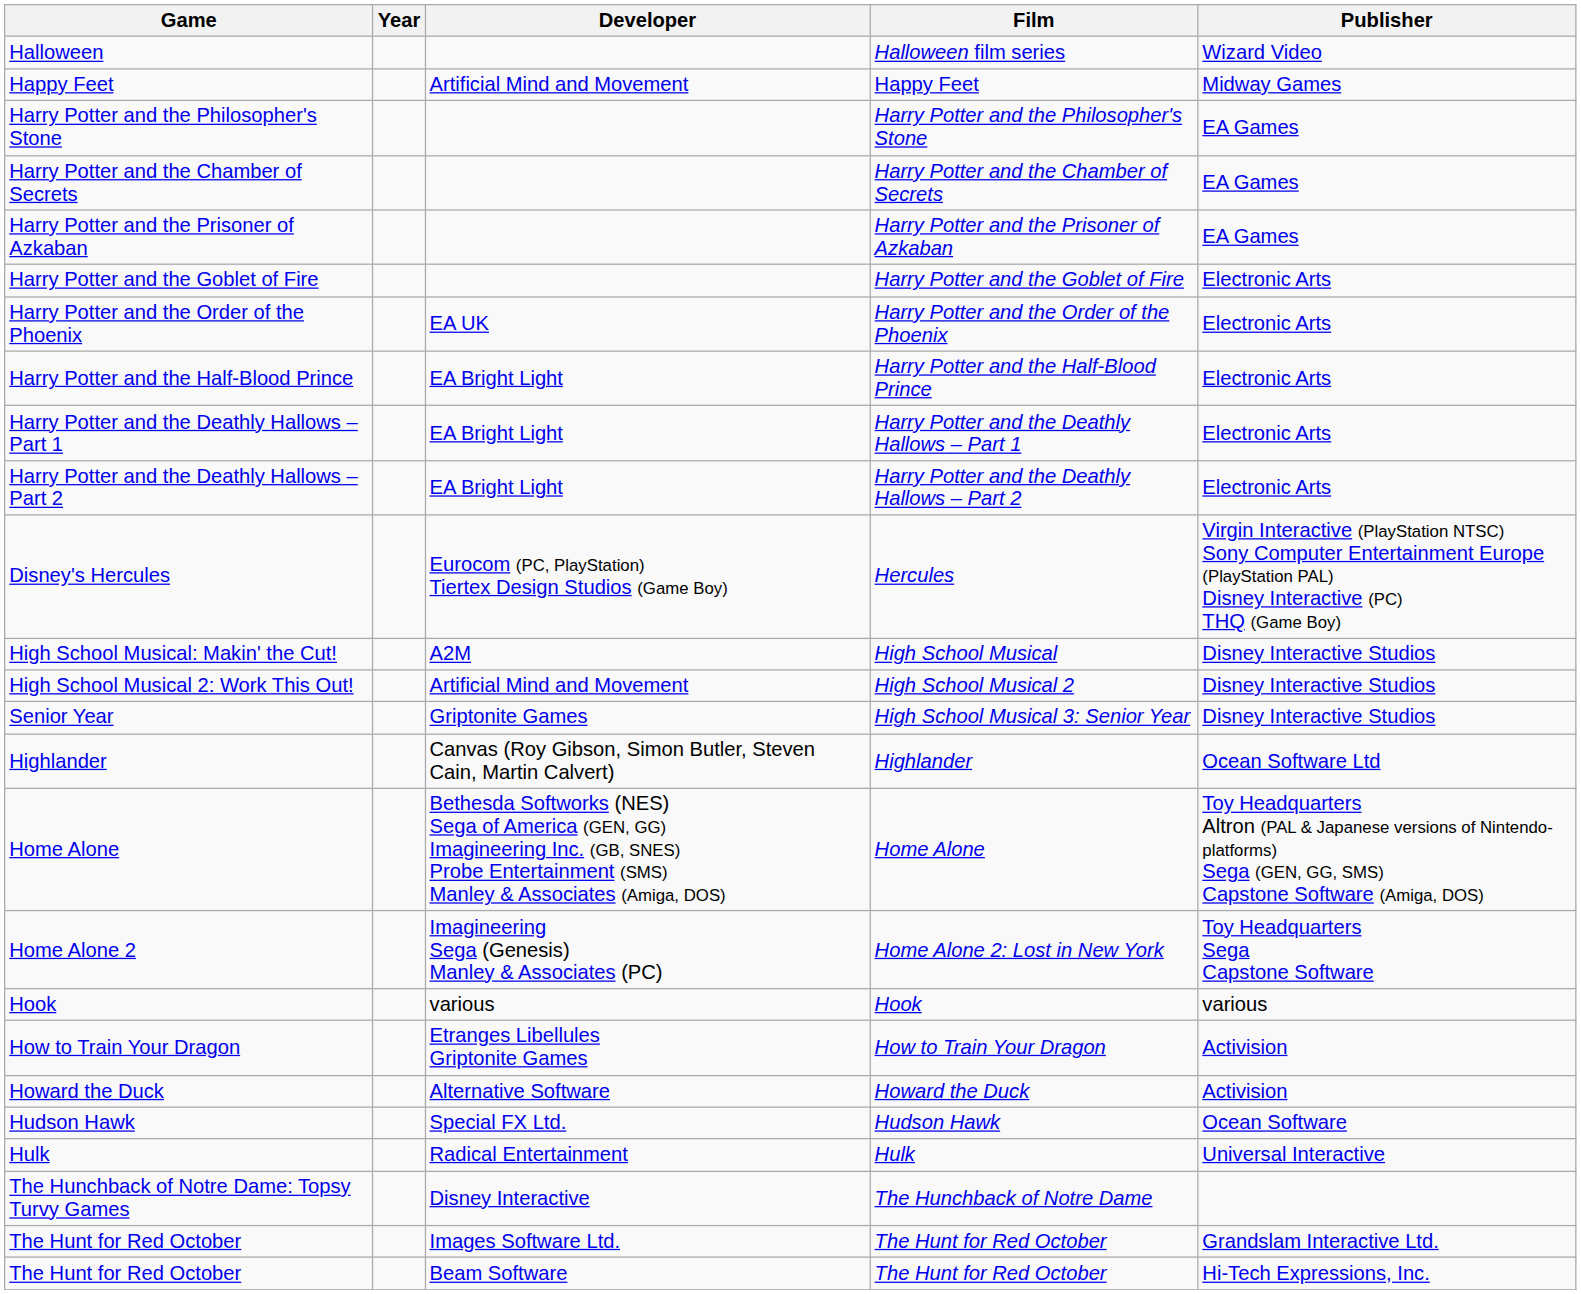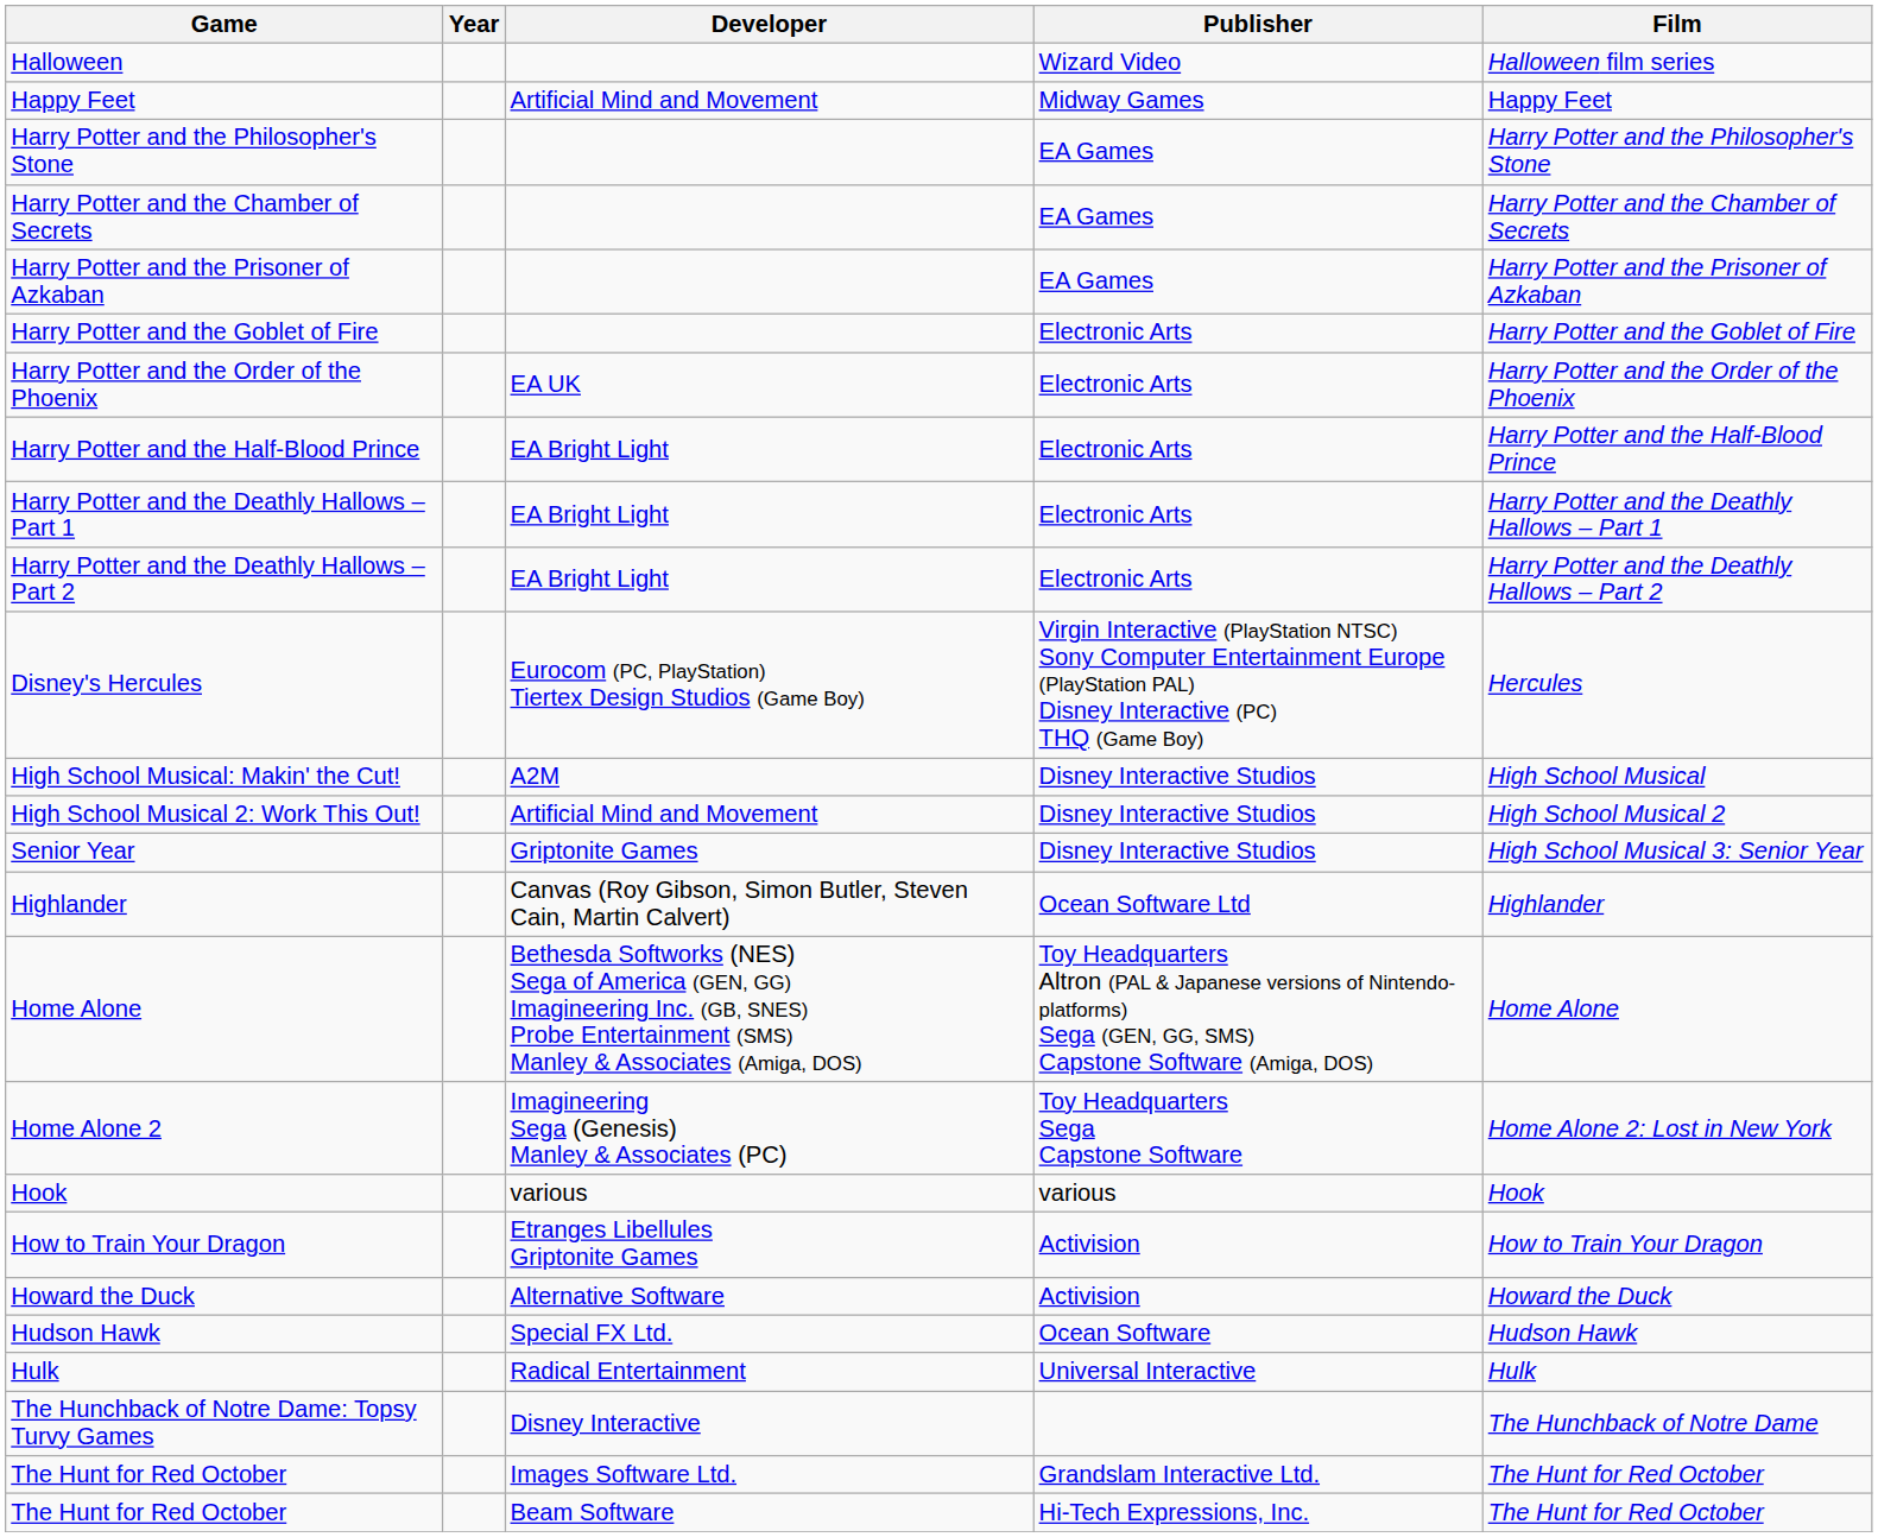 <table class="wikitable sortable">
 <tr>
 <th>Game</th>
 <th>Year</th>
 <th>Developer</th>
+<th>Publisher</th>
 <th>Film</th>
-<th>Publisher</th>
 </tr>
 <tr>
 <td><a href='#'>Halloween</a></td>
 <td></td>
 <td></td>
+<td><a href='#'>Wizard Video</a></td>
 <td><a href='#'><em>Halloween</em> film series</a></td>
-<td><a href='#'>Wizard Video</a></td>
 </tr>
 <tr>
 <td><a href='#'>Happy Feet</a></td>
 <td></td>
 <td><a href='#'>Artificial Mind and Movement</a></td>
+<td><a href='#'>Midway Games</a></td>
 <td><a href='#'>Happy Feet</a></td>
-<td><a href='#'>Midway Games</a></td>
 </tr>
 <tr>
 <td><a href='#'>Harry Potter and the Philosopher's Stone</a></td>
 <td></td>
 <td></td>
+<td><a href='#'>EA Games</a></td>
 <td><em><a href='#'>Harry Potter and the Philosopher's Stone</a></em></td>
-<td><a href='#'>EA Games</a></td>
 </tr>
 <tr>
 <td><a href='#'>Harry Potter and the Chamber of Secrets</a></td>
 <td></td>
 <td></td>
+<td><a href='#'>EA Games</a></td>
 <td><em><a href='#'>Harry Potter and the Chamber of Secrets</a></em></td>
-<td><a href='#'>EA Games</a></td>
 </tr>
 <tr>
 <td><a href='#'>Harry Potter and the Prisoner of Azkaban</a></td>
 <td></td>
 <td></td>
+<td><a href='#'>EA Games</a></td>
 <td><em><a href='#'>Harry Potter and the Prisoner of Azkaban</a></em></td>
-<td><a href='#'>EA Games</a></td>
 </tr>
 <tr>
 <td><a href='#'>Harry Potter and the Goblet of Fire</a></td>
 <td></td>
 <td></td>
+<td><a href='#'>Electronic Arts</a></td>
 <td><em><a href='#'>Harry Potter and the Goblet of Fire</a></em></td>
-<td><a href='#'>Electronic Arts</a></td>
 </tr>
 <tr>
 <td><a href='#'>Harry Potter and the Order of the Phoenix</a></td>
 <td></td>
 <td><a href='#'>EA UK</a></td>
+<td><a href='#'>Electronic Arts</a></td>
 <td><em><a href='#'>Harry Potter and the Order of the Phoenix</a></em></td>
-<td><a href='#'>Electronic Arts</a></td>
 </tr>
 <tr>
 <td><a href='#'>Harry Potter and the Half-Blood Prince</a></td>
 <td></td>
 <td><a href='#'>EA Bright Light</a></td>
+<td><a href='#'>Electronic Arts</a></td>
 <td><em><a href='#'>Harry Potter and the Half-Blood Prince</a></em></td>
-<td><a href='#'>Electronic Arts</a></td>
 </tr>
 <tr>
 <td><a href='#'>Harry Potter and the Deathly Hallows – Part 1</a></td>
 <td></td>
 <td><a href='#'>EA Bright Light</a></td>
+<td><a href='#'>Electronic Arts</a></td>
 <td><em><a href='#'>Harry Potter and the Deathly Hallows – Part 1</a></em></td>
-<td><a href='#'>Electronic Arts</a></td>
 </tr>
 <tr>
 <td><a href='#'>Harry Potter and the Deathly Hallows – Part 2</a></td>
 <td></td>
 <td><a href='#'>EA Bright Light</a></td>
+<td><a href='#'>Electronic Arts</a></td>
 <td><em><a href='#'>Harry Potter and the Deathly Hallows – Part 2</a></em></td>
-<td><a href='#'>Electronic Arts</a></td>
 </tr>
 <tr>
 <td><a href='#'>Disney's Hercules</a></td>
 <td></td>
 <td><a href='#'>Eurocom</a> <small>(PC, PlayStation)</small><br><a href='#'>Tiertex Design Studios</a> <small>(Game Boy)</small></td>
+<td><a href='#'>Virgin Interactive</a> <small>(PlayStation NTSC)</small><br><a href='#'>Sony Computer Entertainment Europe</a> <small>(PlayStation PAL)</small> <br> <a href='#'>Disney Interactive</a> <small>(PC)</small><br><a href='#'>THQ</a> <small>(Game Boy)</small></td>
 <td><em><a href='#'>Hercules</a></em></td>
-<td><a href='#'>Virgin Interactive</a> <small>(PlayStation NTSC)</small><br><a href='#'>Sony Computer Entertainment Europe</a> <small>(PlayStation PAL)</small> <br> <a href='#'>Disney Interactive</a> <small>(PC)</small><br><a href='#'>THQ</a> <small>(Game Boy)</small></td>
 </tr>
 <tr>
 <td><a href='#'>High School Musical: Makin' the Cut!</a></td>
 <td></td>
 <td><a href='#'>A2M</a></td>
+<td><a href='#'>Disney Interactive Studios</a></td>
 <td><em><a href='#'>High School Musical</a></em></td>
-<td><a href='#'>Disney Interactive Studios</a></td>
 </tr>
 <tr>
 <td><a href='#'>High School Musical 2: Work This Out!</a></td>
 <td></td>
 <td><a href='#'>Artificial Mind and Movement</a></td>
+<td><a href='#'>Disney Interactive Studios</a></td>
 <td><em><a href='#'>High School Musical 2</a></em></td>
-<td><a href='#'>Disney Interactive Studios</a></td>
 </tr>
 <tr>
 <td><a href='#'>Senior Year</a></td>
 <td></td>
 <td><a href='#'>Griptonite Games</a></td>
+<td><a href='#'>Disney Interactive Studios</a></td>
 <td><em><a href='#'>High School Musical 3: Senior Year</a></em></td>
-<td><a href='#'>Disney Interactive Studios</a></td>
 </tr>
 <tr>
 <td><a href='#'>Highlander</a></td>
 <td></td>
 <td>Canvas (Roy Gibson, Simon Butler, Steven Cain, Martin Calvert)</td>
+<td><a href='#'>Ocean Software Ltd</a></td>
 <td><em><a href='#'>Highlander</a></em></td>
-<td><a href='#'>Ocean Software Ltd</a></td>
 </tr>
 <tr>
 <td><a href='#'>Home Alone</a></td>
 <td></td>
 <td><a href='#'>Bethesda Softworks</a> (NES)<br><a href='#'>Sega of America</a> <small>(GEN, GG)</small> <br><a href='#'>Imagineering Inc.</a> <small>(GB, SNES)</small><br><a href='#'>Probe Entertainment</a> <small>(SMS)</small><br><a href='#'>Manley & Associates</a> <small>(Amiga, DOS)</small></td>
+<td><a href='#'>Toy Headquarters</a><br>Altron <small>(PAL & Japanese versions of Nintendo-platforms)</small><br><a href='#'>Sega</a> <small>(GEN, GG, SMS)</small><br><a href='#'>Capstone Software</a> <small>(Amiga, DOS)</small></td>
 <td><em><a href='#'>Home Alone</a></em></td>
-<td><a href='#'>Toy Headquarters</a><br>Altron <small>(PAL & Japanese versions of Nintendo-platforms)</small><br><a href='#'>Sega</a> <small>(GEN, GG, SMS)</small><br><a href='#'>Capstone Software</a> <small>(Amiga, DOS)</small></td>
 </tr>
 <tr>
 <td><a href='#'>Home Alone 2</a></td>
 <td></td>
 <td><a href='#'>Imagineering</a><br><a href='#'>Sega</a> (Genesis) <br> <a href='#'>Manley & Associates</a> (PC)</td>
+<td><a href='#'>Toy Headquarters</a><br><a href='#'>Sega</a><br><a href='#'>Capstone Software</a></td>
 <td><em><a href='#'>Home Alone 2: Lost in New York</a></em></td>
-<td><a href='#'>Toy Headquarters</a><br><a href='#'>Sega</a><br><a href='#'>Capstone Software</a></td>
 </tr>
 <tr>
 <td><a href='#'>Hook</a></td>
 <td></td>
 <td>various</td>
+<td>various</td>
 <td><em><a href='#'>Hook</a></em></td>
-<td>various</td>
 </tr>
 <tr>
 <td><a href='#'>How to Train Your Dragon</a></td>
 <td></td>
 <td><a href='#'>Etranges Libellules</a><br><a href='#'>Griptonite Games</a></td>
+<td><a href='#'>Activision</a></td>
 <td><em><a href='#'>How to Train Your Dragon</a></em></td>
-<td><a href='#'>Activision</a></td>
 </tr>
 <tr>
 <td><a href='#'>Howard the Duck</a></td>
 <td></td>
 <td><a href='#'>Alternative Software</a></td>
+<td><a href='#'>Activision</a></td>
 <td><em><a href='#'>Howard the Duck</a></em></td>
-<td><a href='#'>Activision</a></td>
 </tr>
 <tr>
 <td><a href='#'>Hudson Hawk</a></td>
 <td></td>
 <td><a href='#'>Special FX Ltd.</a></td>
+<td><a href='#'>Ocean Software</a></td>
 <td><em><a href='#'>Hudson Hawk</a></em></td>
-<td><a href='#'>Ocean Software</a></td>
 </tr>
 <tr>
 <td><a href='#'>Hulk</a></td>
 <td></td>
 <td><a href='#'>Radical Entertainment</a></td>
+<td><a href='#'>Universal Interactive</a></td>
 <td><em><a href='#'>Hulk</a></em></td>
-<td><a href='#'>Universal Interactive</a></td>
 </tr>
 <tr>
 <td><a href='#'>The Hunchback of Notre Dame: Topsy Turvy Games</a></td>
 <td></td>
 <td><a href='#'>Disney Interactive</a></td>
+<td></td>
 <td><em><a href='#'>The Hunchback of Notre Dame</a></em></td>
-<td></td>
 </tr>
 <tr>
 <td><a href='#'>The Hunt for Red October</a></td>
 <td></td>
 <td><a href='#'>Images Software Ltd.</a></td>
+<td><a href='#'>Grandslam Interactive Ltd.</a></td>
 <td><em><a href='#'>The Hunt for Red October</a></em></td>
-<td><a href='#'>Grandslam Interactive Ltd.</a></td>
 </tr>
 <tr>
 <td><a href='#'>The Hunt for Red October</a></td>
 <td></td>
 <td><a href='#'>Beam Software</a></td>
+<td><a href='#'>Hi-Tech Expressions, Inc.</a></td>
 <td><em><a href='#'>The Hunt for Red October</a></em></td>
-<td><a href='#'>Hi-Tech Expressions, Inc.</a></td>
 </tr>
 </table>
